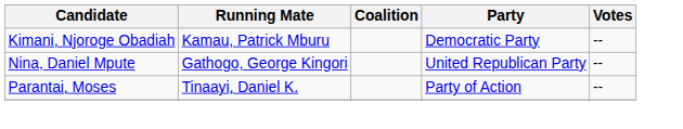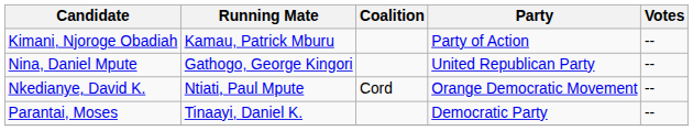 <table class="wikitable sortable">
 <tr>
 <th>Candidate</th>
 <th>Running Mate</th>
 <th>Coalition</th>
 <th>Party</th>
 <th>Votes</th>
 </tr>
 <tr>
 <td><a href='#'>Kimani, Njoroge Obadiah</a></td>
 <td><a href='#'>Kamau, Patrick Mburu</a></td>
 <td></td>
-<td><a href='#'>Democratic Party</a></td>
+<td><a href='#'>Party of Action</a></td>
 <td>--</td>
 </tr>
 <tr>
 <td><a href='#'>Nina, Daniel Mpute</a></td>
 <td><a href='#'>Gathogo, George Kingori</a></td>
 <td></td>
 <td><a href='#'>United Republican Party</a></td>
 <td>--</td>
 </tr>
 <tr>
+<td><a href='#'>Nkedianye, David K.</a></td>
+<td><a href='#'>Ntiati, Paul Mpute</a></td>
+<td>Cord</td>
+<td><a href='#'>Orange Democratic Movement</a></td>
+<td>--</td>
+</tr>
+<tr>
 <td><a href='#'>Parantai, Moses</a></td>
 <td><a href='#'>Tinaayi, Daniel K.</a></td>
 <td></td>
-<td><a href='#'>Party of Action</a></td>
+<td><a href='#'>Democratic Party</a></td>
 <td>--</td>
 </tr>
 <tr>
 </tr>
 </table>
